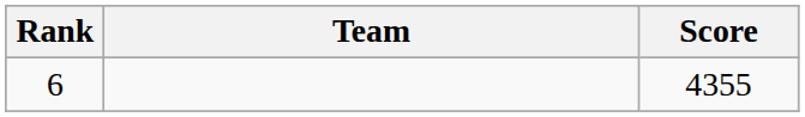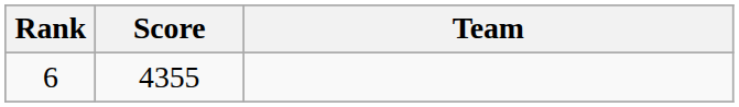 <table class="wikitable" style="text-align:center">
 <tr>
 <th width=40>Rank</th>
+<th width=70>Score</th>
 <th width=250>Team</th>
-<th width=70>Score</th>
 </tr>
 <tr>
 <td>6</td>
+<td>4355</td>
 <td align=left></td>
-<td>4355</td>
 </tr>
 </table>
